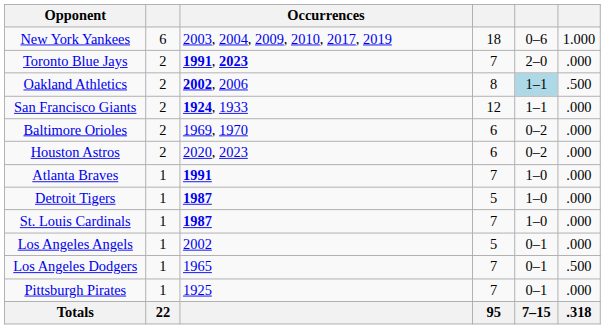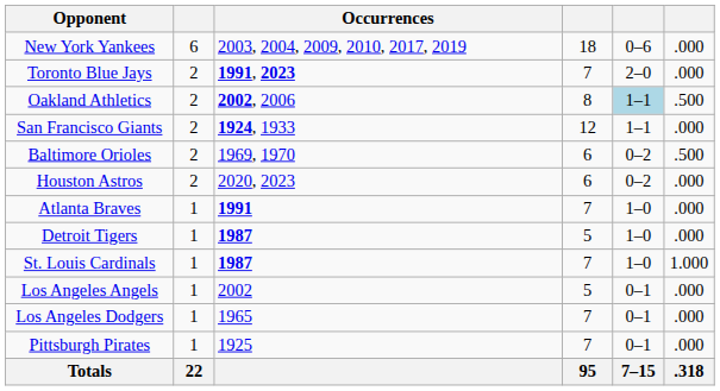 <table class="wikitable sortable" style="text-align: center; width: 75%;">
 <tr>
 <th width="150">Opponent</th>
 <th width="30"></th>
 <th>Occurrences</th>
 <th width="40"></th>
 <th width="40"></th>
 <th width="40"></th>
 </tr>
 <tr>
 <td><a href='#'>New York Yankees</a></td>
 <td>6</td>
 <td align=left><a href='#'>2003</a>, <a href='#'>2004</a>, <a href='#'>2009</a>, <a href='#'>2010</a>, <a href='#'>2017</a>, <a href='#'>2019</a></td>
 <td>18</td>
 <td>0–6</td>
-<td>1.000</td>
+<td>.000</td>
 </tr>
 <tr>
 <td><a href='#'>Toronto Blue Jays</a></td>
 <td>2</td>
 <td align=left><strong><a href='#'>1991</a></strong>, <strong><a href='#'>2023</a></strong></td>
 <td>7</td>
 <td>2–0</td>
 <td>.000</td>
 </tr>
 <tr>
 <td><a href='#'>Oakland Athletics</a></td>
 <td>2</td>
 <td align=left><strong><a href='#'>2002</a></strong>, <a href='#'>2006</a></td>
 <td>8</td>
 <td style="background: lightblue;">1–1</td>
 <td>.500</td>
 </tr>
 <tr>
 <td><a href='#'>San Francisco Giants</a></td>
 <td>2</td>
 <td align=left><strong><a href='#'>1924</a></strong>, <a href='#'>1933</a></td>
 <td>12</td>
 <td>1–1</td>
 <td>.000</td>
 </tr>
 <tr>
 <td><a href='#'>Baltimore Orioles</a></td>
 <td>2</td>
 <td align=left><a href='#'>1969</a>, <a href='#'>1970</a></td>
 <td>6</td>
 <td>0–2</td>
-<td>.000</td>
+<td>.500</td>
 </tr>
 <tr>
 <td><a href='#'>Houston Astros</a></td>
 <td>2</td>
 <td align=left><a href='#'>2020</a>, <a href='#'>2023</a></td>
 <td>6</td>
 <td>0–2</td>
 <td>.000</td>
 </tr>
 <tr>
 <td><a href='#'>Atlanta Braves</a></td>
 <td>1</td>
 <td align=left><strong><a href='#'>1991</a></strong></td>
 <td>7</td>
 <td>1–0</td>
 <td>.000</td>
 </tr>
 <tr>
 <td><a href='#'>Detroit Tigers</a></td>
 <td>1</td>
 <td align=left><strong><a href='#'>1987</a></strong></td>
 <td>5</td>
 <td>1–0</td>
 <td>.000</td>
 </tr>
 <tr>
 <td><a href='#'>St. Louis Cardinals</a></td>
 <td>1</td>
 <td align=left><strong><a href='#'>1987</a></strong></td>
 <td>7</td>
 <td>1–0</td>
-<td>.000</td>
+<td>1.000</td>
 </tr>
 <tr>
 <td><a href='#'>Los Angeles Angels</a></td>
 <td>1</td>
 <td align=left><a href='#'>2002</a></td>
 <td>5</td>
 <td>0–1</td>
 <td>.000</td>
 </tr>
 <tr>
 <td><a href='#'>Los Angeles Dodgers</a></td>
 <td>1</td>
 <td align=left><a href='#'>1965</a></td>
 <td>7</td>
 <td>0–1</td>
-<td>.500</td>
+<td>.000</td>
 </tr>
 <tr>
 <td><a href='#'>Pittsburgh Pirates</a></td>
 <td>1</td>
 <td align=left><a href='#'>1925</a></td>
 <td>7</td>
 <td>0–1</td>
 <td>.000</td>
 </tr>
 <tr>
 <th width="150">Totals</th>
 <th width="30">22</th>
 <th></th>
 <th width="40">95</th>
 <th width="40">7–15</th>
 <th width="40">.318</th>
 </tr>
 </table>
